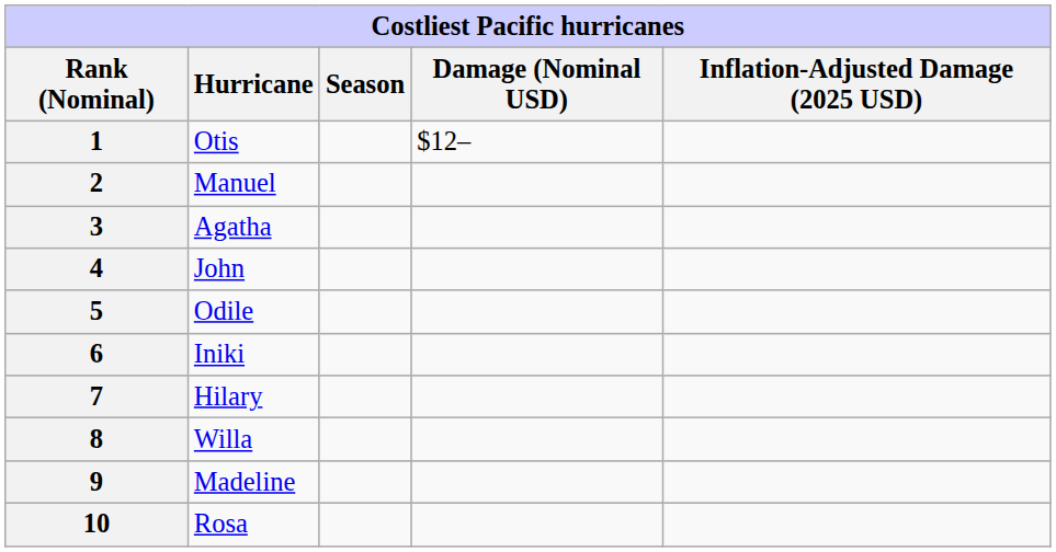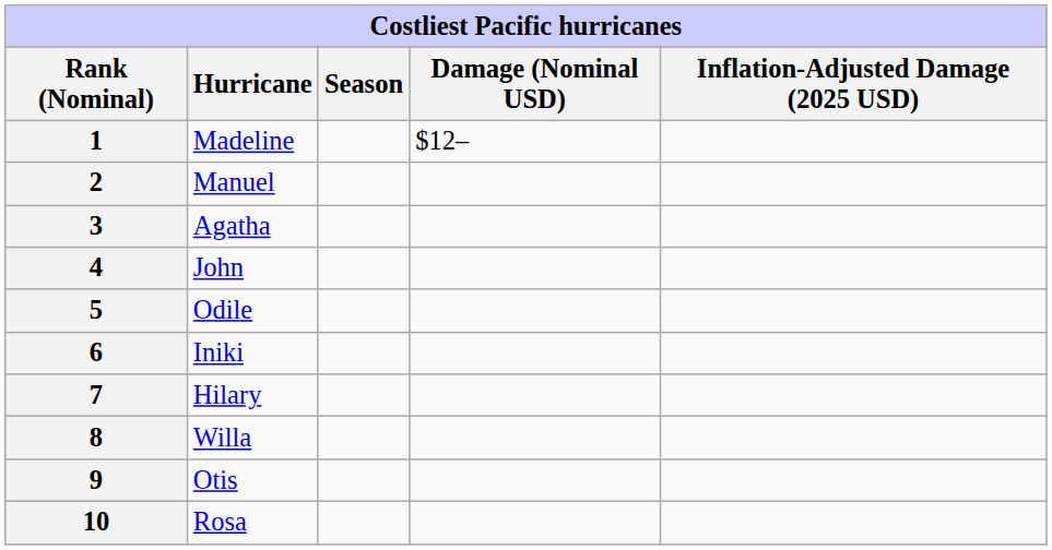 <table class="wikitable sortable" style="margin-left:left; margin-right:auto;">
 <tr>
 <th colspan="5" style="background:#ccf;">Costliest Pacific hurricanes</th>
 </tr>
 <tr>
 <th>Rank (Nominal)</th>
 <th>Hurricane</th>
 <th>Season</th>
 <th>Damage (Nominal USD)</th>
 <th>Inflation-Adjusted Damage (2025 USD)</th>
 </tr>
 <tr>
 <th>1</th>
-<td> <a href='#'>Otis</a></td>
+<td> <a href='#'>Madeline</a></td>
 <td></td>
 <td>$12–</td>
 <td></td>
 </tr>
 <tr>
 <th>2</th>
 <td> <a href='#'>Manuel</a></td>
 <td></td>
 <td></td>
 <td></td>
 </tr>
 <tr>
 <th>3</th>
 <td> <a href='#'>Agatha</a></td>
 <td></td>
 <td></td>
 <td></td>
 </tr>
 <tr>
 <th>4</th>
 <td> <a href='#'>John</a></td>
 <td></td>
 <td></td>
 <td></td>
 </tr>
 <tr>
 <th>5</th>
 <td> <a href='#'>Odile</a></td>
 <td></td>
 <td></td>
 <td></td>
 </tr>
 <tr>
 <th>6</th>
 <td> <a href='#'>Iniki</a></td>
 <td></td>
 <td></td>
 <td></td>
 </tr>
 <tr>
 <th>7</th>
 <td> <a href='#'>Hilary</a></td>
 <td></td>
 <td></td>
 <td></td>
 </tr>
 <tr>
 <th>8</th>
 <td> <a href='#'>Willa</a></td>
 <td></td>
 <td></td>
 <td></td>
 </tr>
 <tr>
 <th>9</th>
-<td> <a href='#'>Madeline</a></td>
+<td> <a href='#'>Otis</a></td>
 <td></td>
 <td></td>
 <td></td>
 </tr>
 <tr>
 <th>10</th>
 <td> <a href='#'>Rosa</a></td>
 <td></td>
 <td></td>
 <td></td>
 </tr>
 </table>
